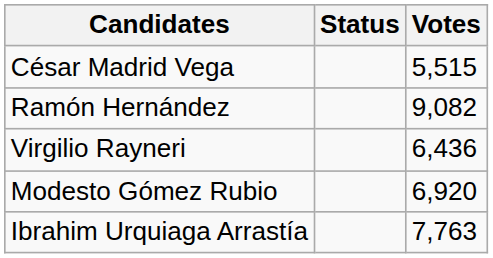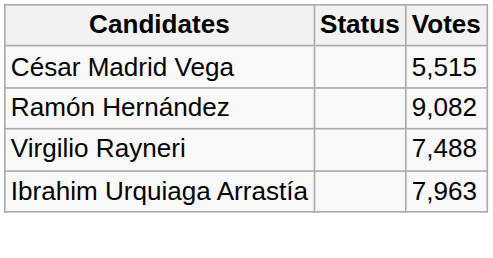 <table class="wikitable sortable">
 <tr>
 <th>Candidates</th>
 <th>Status</th>
 <th>Votes</th>
 </tr>
 <tr>
 <td>César Madrid Vega</td>
 <td></td>
 <td>5,515</td>
 </tr>
 <tr>
 <td>Ramón Hernández</td>
 <td></td>
 <td>9,082</td>
 </tr>
 <tr>
 <td>Virgilio Rayneri</td>
 <td></td>
-<td>6,436</td>
-</tr>
-<tr>
-<td>Modesto Gómez Rubio</td>
-<td></td>
-<td>6,920</td>
+<td>7,488</td>
 </tr>
 <tr>
 <td>Ibrahim Urquiaga Arrastía</td>
 <td></td>
-<td>7,763</td>
+<td>7,963</td>
 </tr>
 </table>
